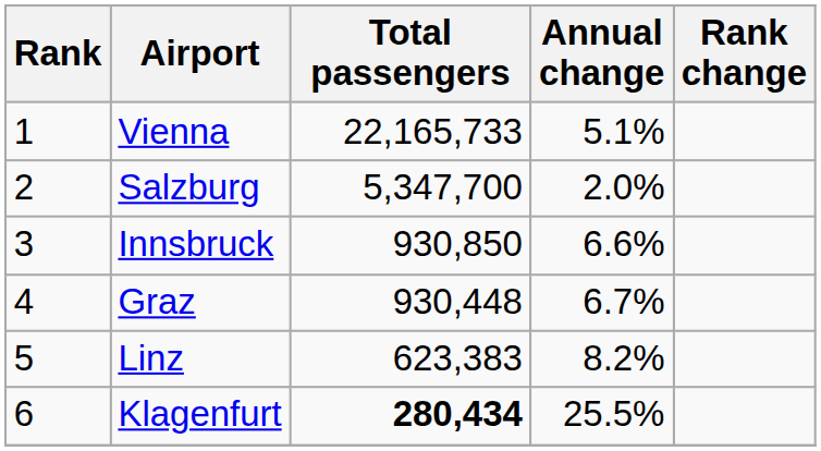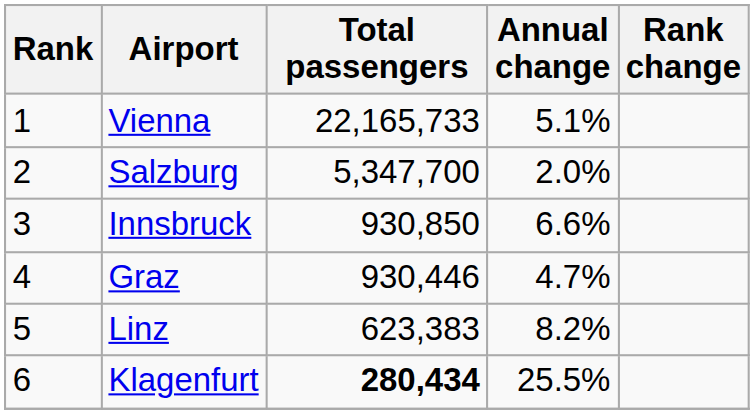 <table class="wikitable">
 <tr>
 <th>Rank</th>
 <th>Airport</th>
 <th style="width:100px">Total<br>passengers</th>
 <th>Annual<br>change</th>
 <th>Rank<br>change</th>
 </tr>
 <tr>
 <td>1</td>
 <td><a href='#'>Vienna</a></td>
 <td align="right">22,165,733</td>
 <td align="right">5.1%</td>
 <td align="center"></td>
 </tr>
 <tr>
 <td>2</td>
 <td><a href='#'>Salzburg</a></td>
 <td align="right">5,347,700</td>
 <td align="right">2.0%</td>
 <td align="center"></td>
 </tr>
 <tr>
 <td>3</td>
 <td><a href='#'>Innsbruck</a></td>
 <td align="right">930,850</td>
 <td align="right">6.6%</td>
 <td align="center"></td>
 </tr>
 <tr>
 <td>4</td>
 <td><a href='#'>Graz</a></td>
-<td align="right">930,448</td>
-<td align="right">6.7%</td>
+<td align="right">930,446</td>
+<td align="right">4.7%</td>
 <td align="center"></td>
 </tr>
 <tr>
 <td>5</td>
 <td><a href='#'>Linz</a></td>
 <td align="right">623,383</td>
 <td align="right">8.2%</td>
 <td align="center"></td>
 </tr>
 <tr>
 <td>6</td>
 <td><a href='#'>Klagenfurt</a></td>
 <td align="right"><strong>280,434</strong></td>
 <td align="right">25.5%</td>
 <td align="center"></td>
 </tr>
 <tr>
 </tr>
 </table>
